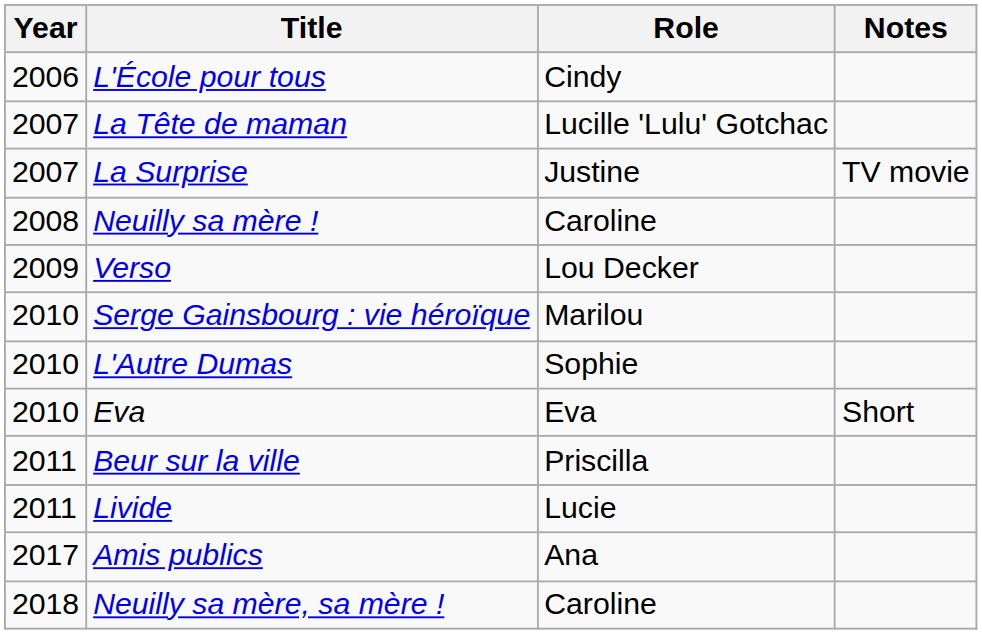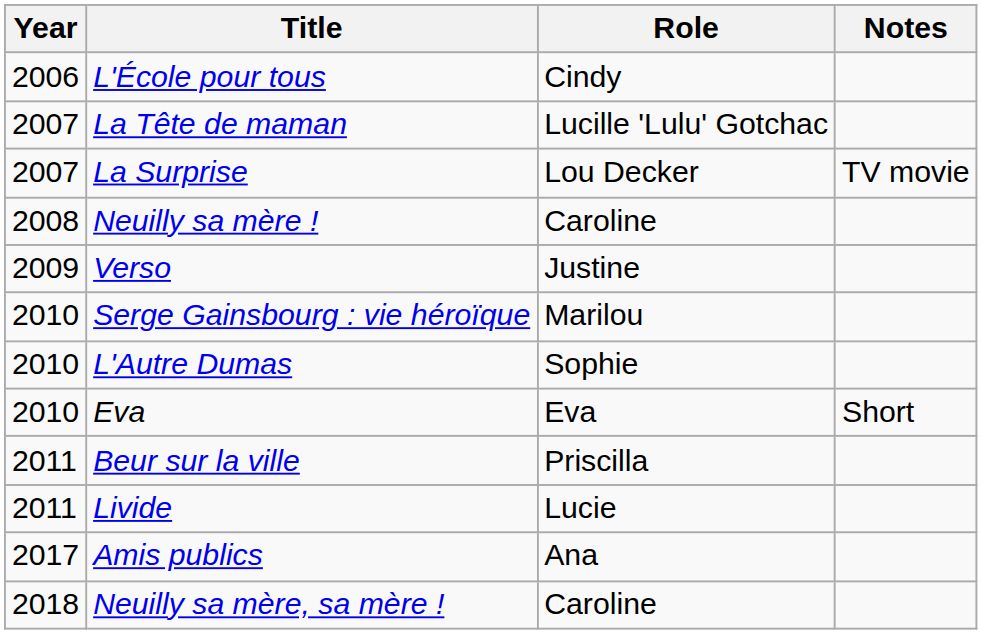 <table class="wikitable sortable">
 <tr>
 <th>Year</th>
 <th>Title</th>
 <th>Role</th>
 <th class="unsortable">Notes</th>
 </tr>
 <tr>
 <td>2006</td>
 <td><em><a href='#'>L'École pour tous</a></em></td>
 <td>Cindy</td>
 <td></td>
 </tr>
 <tr>
 <td>2007</td>
 <td><em><a href='#'>La Tête de maman</a></em></td>
 <td>Lucille 'Lulu' Gotchac</td>
 <td></td>
 </tr>
 <tr>
 <td>2007</td>
 <td><em><a href='#'>La Surprise</a></em></td>
-<td>Justine</td>
+<td>Lou Decker</td>
 <td>TV movie</td>
 </tr>
 <tr>
 <td>2008</td>
 <td><em><a href='#'>Neuilly sa mère !</a></em></td>
 <td>Caroline</td>
 <td></td>
 </tr>
 <tr>
 <td>2009</td>
 <td><em><a href='#'>Verso</a></em></td>
-<td>Lou Decker</td>
+<td>Justine</td>
 <td></td>
 </tr>
 <tr>
 <td>2010</td>
 <td><em><a href='#'>Serge Gainsbourg : vie héroïque</a></em></td>
 <td>Marilou</td>
 <td></td>
 </tr>
 <tr>
 <td>2010</td>
 <td><em><a href='#'>L'Autre Dumas</a></em></td>
 <td>Sophie</td>
 <td></td>
 </tr>
 <tr>
 <td>2010</td>
 <td><em>Eva</em></td>
 <td>Eva</td>
 <td>Short</td>
 </tr>
 <tr>
 <td>2011</td>
 <td><em><a href='#'>Beur sur la ville</a></em></td>
 <td>Priscilla</td>
 <td></td>
 </tr>
 <tr>
 <td>2011</td>
 <td><em><a href='#'>Livide</a></em></td>
 <td>Lucie</td>
 <td></td>
 </tr>
 <tr>
 <td>2017</td>
 <td><em><a href='#'>Amis publics</a></em></td>
 <td>Ana</td>
 <td></td>
 </tr>
 <tr>
 <td>2018</td>
 <td><em><a href='#'>Neuilly sa mère, sa mère !</a></em></td>
 <td>Caroline</td>
 <td></td>
 </tr>
 </table>
